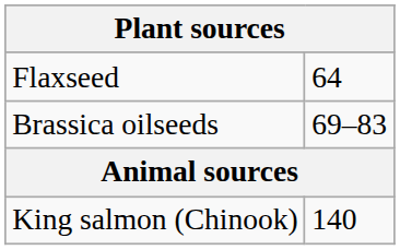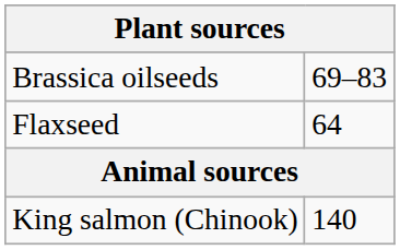 <table class="wikitable floatright">
 <tr>
 <th colspan=2>Plant sources</th>
 </tr>
 <tr>
+<td>Brassica oilseeds</td>
+<td>69–83</td>
+</tr>
+<tr>
 <td>Flaxseed</td>
 <td>64</td>
-</tr>
-<tr>
-<td>Brassica oilseeds</td>
-<td>69–83</td>
 </tr>
 <tr>
 <th colspan=2>Animal sources</th>
 </tr>
 <tr>
 <td>King salmon (Chinook)</td>
 <td>140</td>
 </tr>
 </table>
